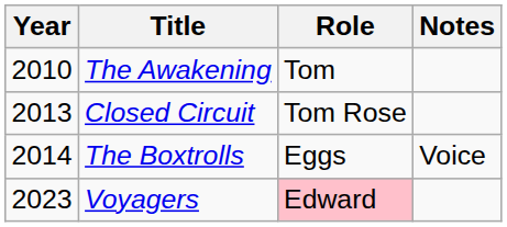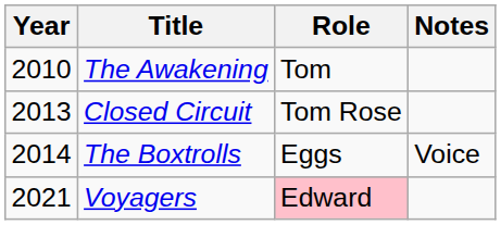 <table class="wikitable sortable">
 <tr>
 <th>Year</th>
 <th>Title</th>
 <th>Role</th>
 <th class="unsortable">Notes</th>
 </tr>
 <tr>
 <td>2010</td>
 <td><em><a href='#'>The Awakening</a></em></td>
 <td>Tom</td>
 <td></td>
 </tr>
 <tr>
 <td>2013</td>
 <td><em><a href='#'>Closed Circuit</a></em></td>
 <td>Tom Rose</td>
 <td></td>
 </tr>
 <tr>
 <td>2014</td>
 <td><em><a href='#'>The Boxtrolls</a></em></td>
 <td>Eggs</td>
 <td>Voice</td>
 </tr>
 <tr>
-<td>2023</td>
+<td>2021</td>
 <td><em><a href='#'>Voyagers</a></em></td>
 <td style="background: pink;">Edward</td>
 <td></td>
 </tr>
 </table>
